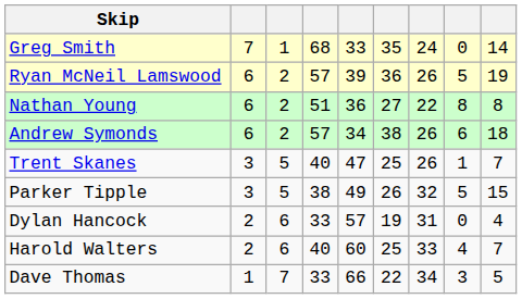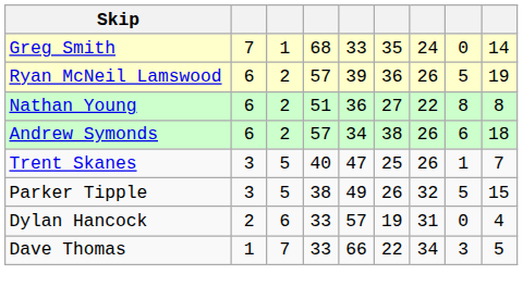 <table class=wikitable style="text-align: center;">
 <tr>
 <th width=160>Skip</th>
 <th width=20></th>
 <th width=20></th>
 <th width=20></th>
 <th width=20></th>
 <th width=20></th>
 <th width=20></th>
 <th width=20></th>
 <th width=20></th>
 </tr>
 <tr bgcolor=#ffffcc>
 <td style="text-align: left;"><a href='#'>Greg Smith</a></td>
 <td>7</td>
 <td>1</td>
 <td>68</td>
 <td>33</td>
 <td>35</td>
 <td>24</td>
 <td>0</td>
 <td>14</td>
 </tr>
 <tr bgcolor=#ffffcc>
 <td style="text-align: left;"><a href='#'>Ryan McNeil Lamswood</a></td>
 <td>6</td>
 <td>2</td>
 <td>57</td>
 <td>39</td>
 <td>36</td>
 <td>26</td>
 <td>5</td>
 <td>19</td>
 </tr>
 <tr bgcolor=#ccffcc>
 <td style="text-align: left;"><a href='#'>Nathan Young</a></td>
 <td>6</td>
 <td>2</td>
 <td>51</td>
 <td>36</td>
 <td>27</td>
 <td>22</td>
 <td>8</td>
 <td>8</td>
 </tr>
 <tr bgcolor=#ccffcc>
 <td style="text-align: left;"><a href='#'>Andrew Symonds</a></td>
 <td>6</td>
 <td>2</td>
 <td>57</td>
 <td>34</td>
 <td>38</td>
 <td>26</td>
 <td>6</td>
 <td>18</td>
 </tr>
 <tr>
 <td style="text-align: left;"><a href='#'>Trent Skanes</a></td>
 <td>3</td>
 <td>5</td>
 <td>40</td>
 <td>47</td>
 <td>25</td>
 <td>26</td>
 <td>1</td>
 <td>7</td>
 </tr>
 <tr>
 <td style="text-align: left;">Parker Tipple</td>
 <td>3</td>
 <td>5</td>
 <td>38</td>
 <td>49</td>
 <td>26</td>
 <td>32</td>
 <td>5</td>
 <td>15</td>
 </tr>
 <tr>
 <td style="text-align: left;">Dylan Hancock</td>
 <td>2</td>
 <td>6</td>
 <td>33</td>
 <td>57</td>
 <td>19</td>
 <td>31</td>
 <td>0</td>
 <td>4</td>
 </tr>
 <tr>
-<td style="text-align: left;">Harold Walters</td>
-<td>2</td>
-<td>6</td>
-<td>40</td>
-<td>60</td>
-<td>25</td>
-<td>33</td>
-<td>4</td>
-<td>7</td>
-</tr>
-<tr>
 <td style="text-align: left;">Dave Thomas</td>
 <td>1</td>
 <td>7</td>
 <td>33</td>
 <td>66</td>
 <td>22</td>
 <td>34</td>
 <td>3</td>
 <td>5</td>
 </tr>
 </table>
